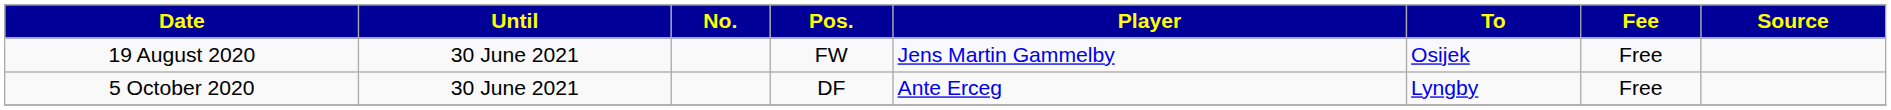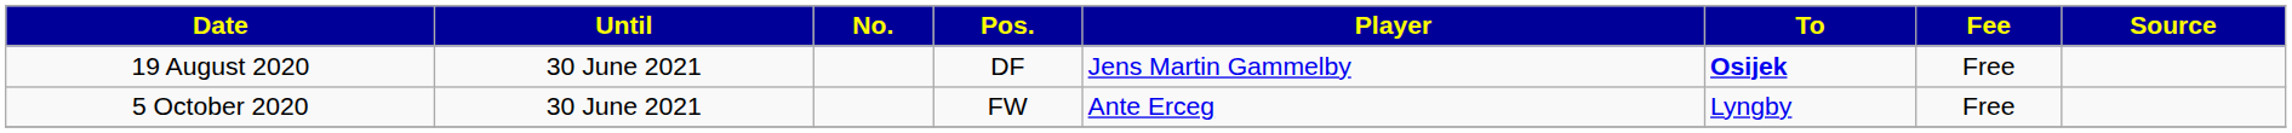 <table class="wikitable sortable" style="text-align:center;width:90%;">
 <tr>
 <th scope="col" style="background:#000099;color:#FFFF00">Date</th>
 <th scope="col" style="background:#000099;color:#FFFF00">Until</th>
 <th scope="col" style="background:#000099;color:#FFFF00">No.</th>
 <th scope="col" style="background:#000099;color:#FFFF00">Pos.</th>
 <th scope="col" style="background:#000099;color:#FFFF00">Player</th>
 <th scope="col" style="background:#000099;color:#FFFF00">To</th>
 <th scope="col" style="background:#000099;color:#FFFF00" data-sort-type="currency">Fee</th>
 <th scope="col" class="unsortable" style="background:#000099;color:#FFFF00">Source</th>
 </tr>
 <tr>
 <td>19 August 2020</td>
 <td>30 June 2021</td>
 <td></td>
-<td>FW</td>
+<td>DF</td>
 <td align=left> <a href='#'>Jens Martin Gammelby</a></td>
-<td align=left> <a href='#'>Osijek</a></td>
+<td align=left><strong> <a href='#'>Osijek</a></strong></td>
 <td>Free</td>
 <td></td>
 </tr>
 <tr>
 <td>5 October 2020</td>
 <td>30 June 2021</td>
 <td></td>
-<td>DF</td>
+<td>FW</td>
 <td align=left> <a href='#'>Ante Erceg</a></td>
 <td align=left> <a href='#'>Lyngby</a></td>
 <td>Free</td>
 <td></td>
 </tr>
 <tr>
 </tr>
 </table>
